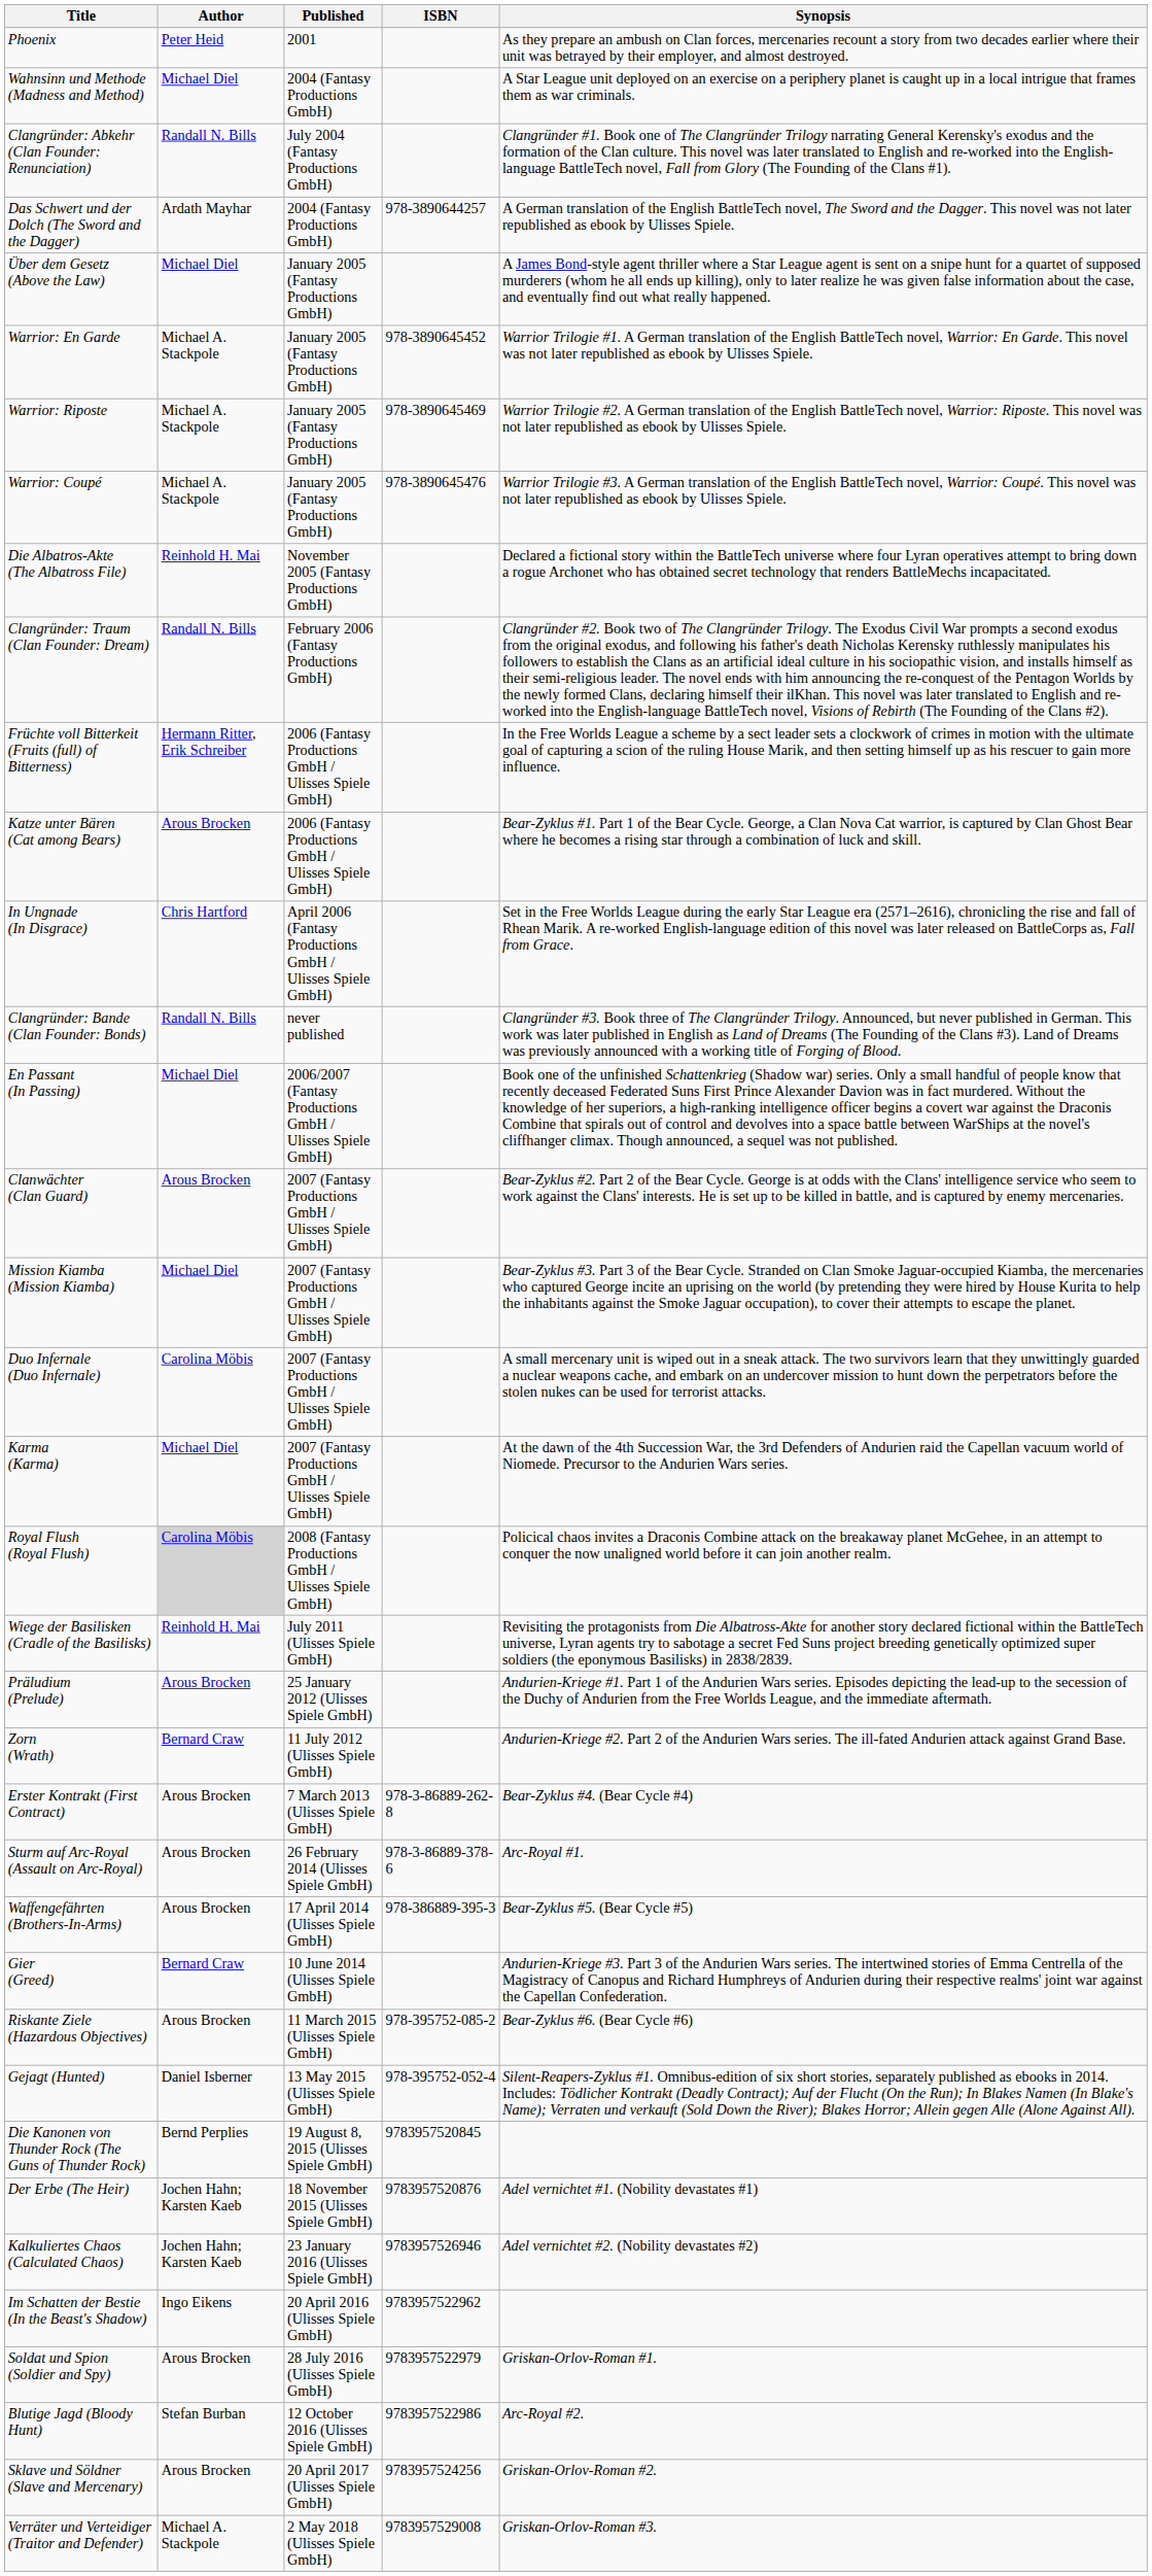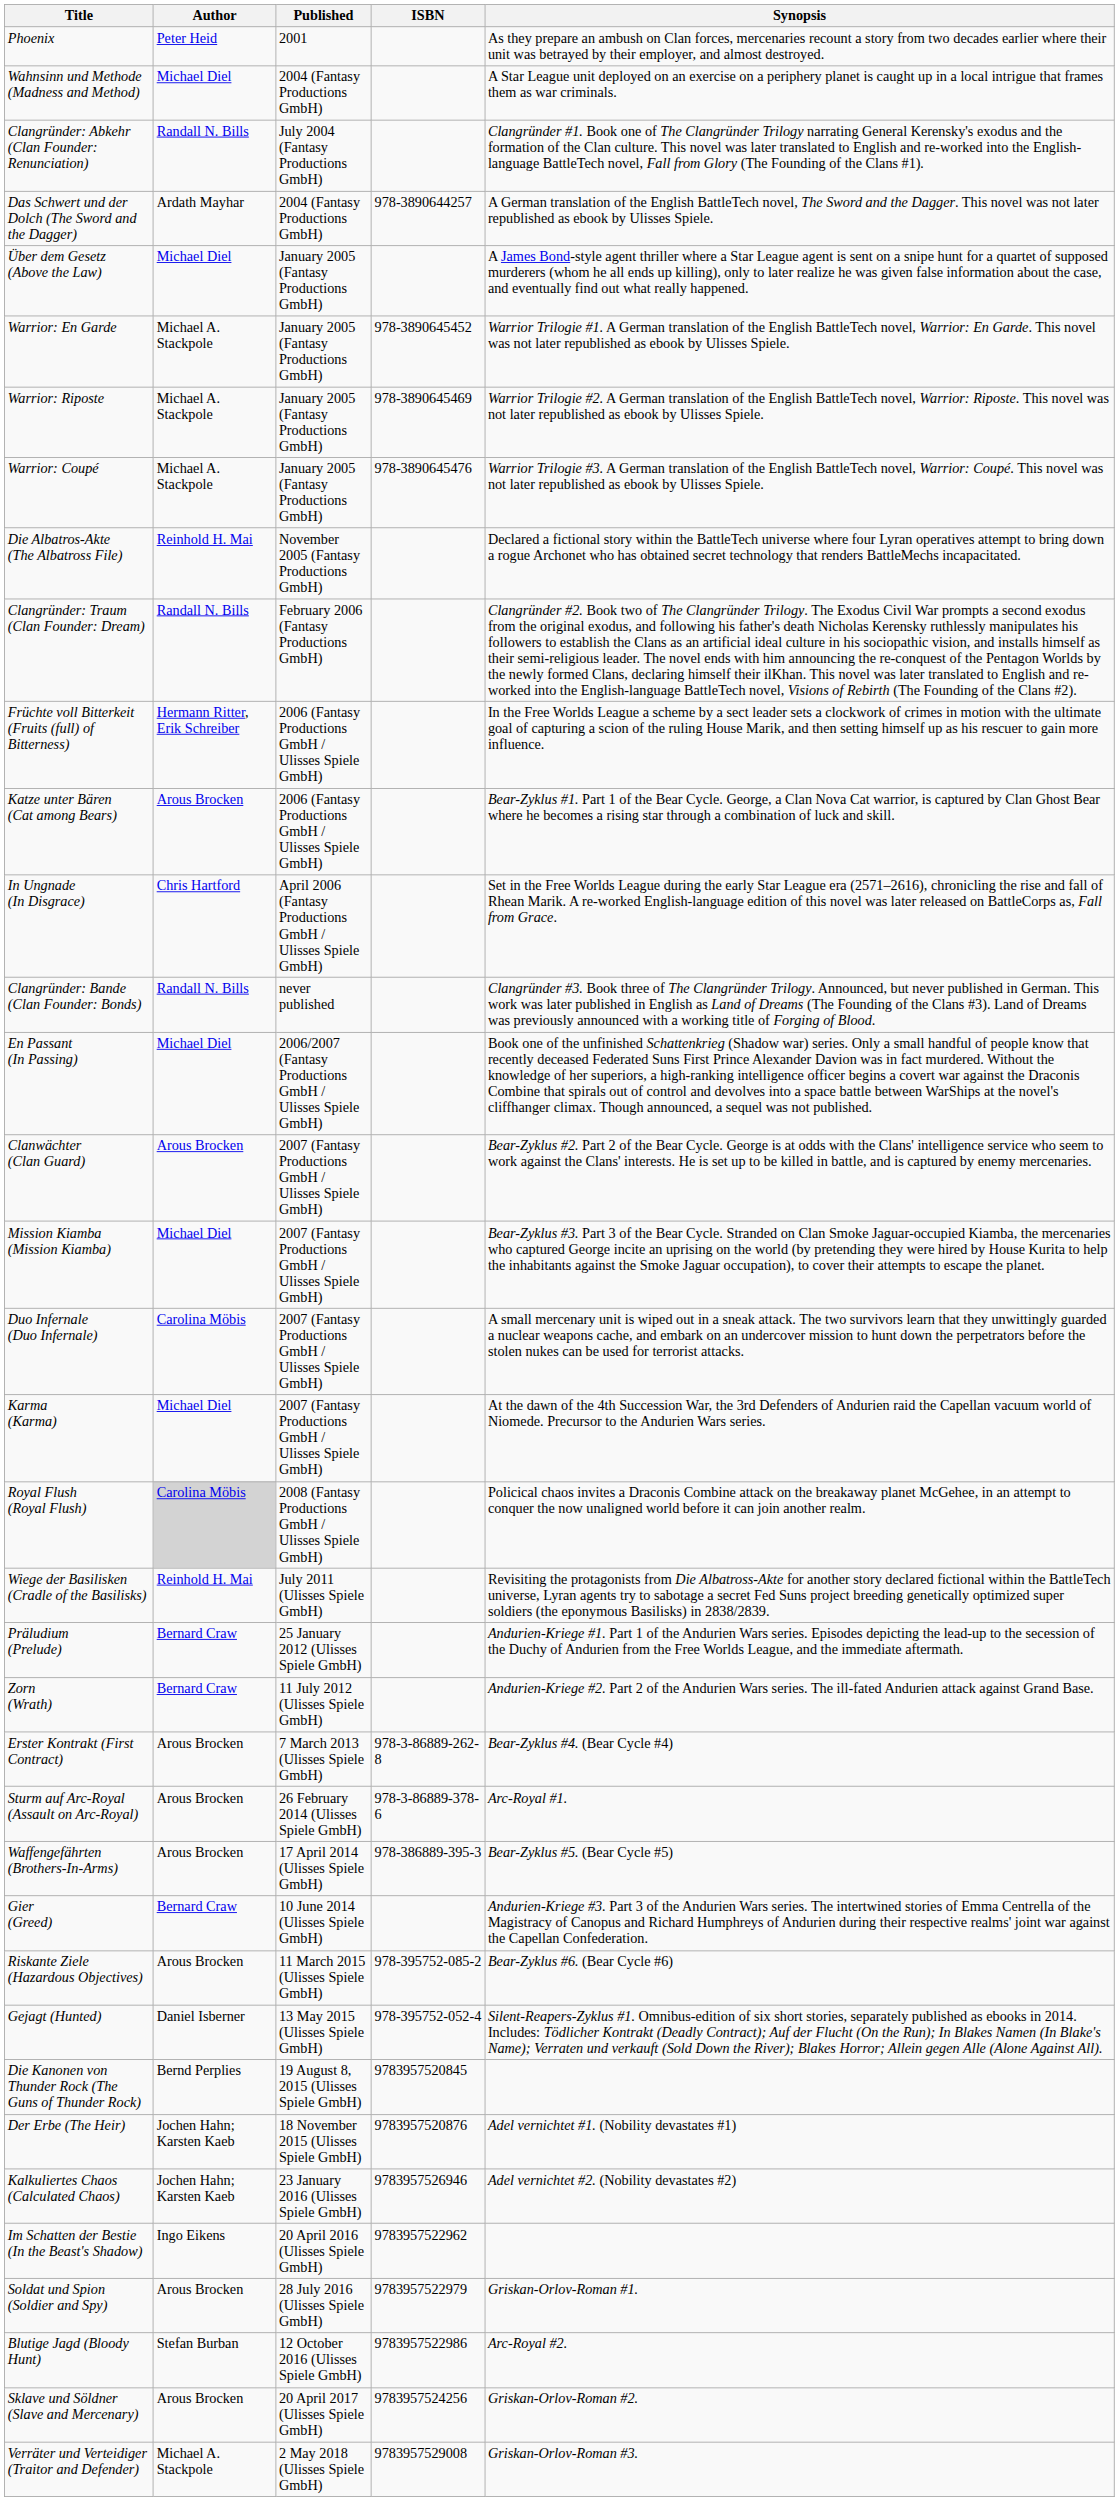 <table class="wikitable">
 <tr>
 <th width="160">Title</th>
 <th width="130">Author</th>
 <th width="100">Published</th>
 <th width="120">ISBN</th>
 <th>Synopsis</th>
 </tr>
 <tr valign="top">
 <td><em>Phoenix</em></td>
 <td><a href='#'>Peter Heid</a></td>
 <td>2001</td>
 <td></td>
 <td>As they prepare an ambush on Clan forces, mercenaries recount a story from two decades earlier where their unit was betrayed by their employer, and almost destroyed.</td>
 </tr>
 <tr valign="top">
 <td><em>Wahnsinn und Methode<br>(Madness and Method)</em></td>
 <td><a href='#'>Michael Diel</a></td>
 <td>2004 (Fantasy Productions GmbH)</td>
 <td></td>
 <td>A Star League unit deployed on an exercise on a periphery planet is caught up in a local intrigue that frames them as war criminals.</td>
 </tr>
 <tr valign="top">
 <td><em>Clangründer: Abkehr<br>(Clan Founder: Renunciation)</em></td>
 <td><a href='#'>Randall N. Bills</a></td>
 <td>July 2004 (Fantasy Productions GmbH)</td>
 <td></td>
 <td><em>Clangründer #1.</em> Book one of <em>The Clangründer Trilogy</em> narrating General Kerensky's exodus and the formation of the Clan culture. This novel was later translated to English and re-worked into the English-language BattleTech novel, <em>Fall from Glory</em> (The Founding of the Clans #1)<em>.</em></td>
 </tr>
 <tr valign="top">
 <td><em>Das Schwert und der Dolch (The Sword and the Dagger)</em></td>
 <td>Ardath Mayhar</td>
 <td>2004 (Fantasy Productions GmbH)</td>
 <td>978-3890644257</td>
 <td>A German translation of the English BattleTech novel, <em>The Sword and the Dagger</em>. This novel was not later republished as ebook by Ulisses Spiele.</td>
 </tr>
 <tr valign="top">
 <td><em>Über dem Gesetz<br>(Above the Law)</em></td>
 <td><a href='#'>Michael Diel</a></td>
 <td>January 2005 (Fantasy Productions GmbH)</td>
 <td></td>
 <td>A <a href='#'>James Bond</a>-style agent thriller where a Star League agent is sent on a snipe hunt for a quartet of supposed murderers (whom he all ends up killing), only to later realize he was given false information about the case, and eventually find out what really happened.</td>
 </tr>
 <tr valign="top">
 <td><em>Warrior: En Garde</em></td>
 <td>Michael A. Stackpole</td>
 <td>January 2005 (Fantasy Productions GmbH)</td>
 <td>978-3890645452</td>
 <td><em>Warrior Trilogie #1.</em> A German translation of the English BattleTech novel, <em>Warrior: En Garde</em>. This novel was not later republished as ebook by Ulisses Spiele.</td>
 </tr>
 <tr valign="top">
 <td><em>Warrior: Riposte</em></td>
 <td>Michael A. Stackpole</td>
 <td>January 2005 (Fantasy Productions GmbH)</td>
 <td>978-3890645469</td>
 <td><em>Warrior Trilogie #2.</em> A German translation of the English BattleTech novel, <em>Warrior: Riposte</em>. This novel was not later republished as ebook by Ulisses Spiele.</td>
 </tr>
 <tr valign="top">
 <td><em>Warrior: Coupé</em></td>
 <td>Michael A. Stackpole</td>
 <td>January 2005 (Fantasy Productions GmbH)</td>
 <td>978-3890645476</td>
 <td><em>Warrior Trilogie #3.</em> A German translation of the English BattleTech novel, <em>Warrior: Coupé</em>. This novel was not later republished as ebook by Ulisses Spiele.</td>
 </tr>
 <tr valign="top">
 <td><em>Die Albatros-Akte<br>(The Albatross File)</em></td>
 <td><a href='#'>Reinhold H. Mai</a></td>
 <td>November 2005 (Fantasy Productions GmbH)</td>
 <td></td>
 <td>Declared a fictional story within the BattleTech universe where four Lyran operatives attempt to bring down a rogue Archonet who has obtained secret technology that renders BattleMechs incapacitated.</td>
 </tr>
 <tr valign="top">
 <td><em>Clangründer: Traum<br>(Clan Founder: Dream)</em></td>
 <td><a href='#'>Randall N. Bills</a></td>
 <td>February 2006 (Fantasy Productions GmbH)</td>
 <td></td>
 <td><em>Clangründer #2.</em> Book two of <em>The Clangründer Trilogy</em>. The Exodus Civil War prompts a second exodus from the original exodus, and following his father's death Nicholas Kerensky ruthlessly manipulates his followers to establish the Clans as an artificial ideal culture in his sociopathic vision, and installs himself as their semi-religious leader. The novel ends with him announcing the re-conquest of the Pentagon Worlds by the newly formed Clans, declaring himself their ilKhan. This novel was later translated to English and re-worked into the English-language BattleTech novel, <em>Visions of Rebirth</em> (The Founding of the Clans #2).</td>
 </tr>
 <tr valign="top">
 <td><em>Früchte voll Bitterkeit<br>(Fruits (full) of Bitterness)</em></td>
 <td><a href='#'>Hermann Ritter</a>, <a href='#'>Erik Schreiber</a></td>
 <td>2006 (Fantasy Productions GmbH / Ulisses Spiele GmbH)</td>
 <td></td>
 <td>In the Free Worlds League a scheme by a sect leader sets a clockwork of crimes in motion with the ultimate goal of capturing a scion of the ruling House Marik, and then setting himself up as his rescuer to gain more influence.</td>
 </tr>
 <tr valign="top">
 <td><em>Katze unter Bären<br>(Cat among Bears)</em></td>
 <td><a href='#'>Arous Brocken</a></td>
 <td>2006 (Fantasy Productions GmbH / Ulisses Spiele GmbH)</td>
 <td></td>
 <td><em>Bear-Zyklus #1.</em> Part 1 of the Bear Cycle. George, a Clan Nova Cat warrior, is captured by Clan Ghost Bear where he becomes a rising star through a combination of luck and skill.</td>
 </tr>
 <tr valign="top">
 <td><em>In Ungnade<br>(In Disgrace)</em></td>
 <td><a href='#'>Chris Hartford</a></td>
 <td>April 2006 (Fantasy Productions GmbH / Ulisses Spiele GmbH)</td>
 <td></td>
 <td>Set in the Free Worlds League during the early Star League era (2571–2616), chronicling the rise and fall of Rhean Marik.  A re-worked English-language edition of this novel was later released on BattleCorps as, <em>Fall from Grace</em>.</td>
 </tr>
 <tr valign="top">
 <td><em>Clangründer: Bande<br>(Clan Founder: Bonds)</em></td>
 <td><a href='#'>Randall N. Bills</a></td>
 <td>never published</td>
 <td></td>
 <td><em>Clangründer #3.</em> Book three of <em>The Clangründer Trilogy</em>. Announced, but never published in German. This work was later published in English as <em>Land of Dreams</em> (The Founding of the Clans #3). Land of Dreams was previously announced with a working title of <em>Forging of Blood</em>.</td>
 </tr>
 <tr valign="top">
 <td><em>En Passant<br>(In Passing)</em></td>
 <td><a href='#'>Michael Diel</a></td>
 <td>2006/2007 (Fantasy Productions GmbH / Ulisses Spiele GmbH)</td>
 <td></td>
 <td>Book one of the unfinished <em>Schattenkrieg</em> (Shadow war) series. Only a small handful of people know that recently deceased Federated Suns First Prince Alexander Davion was in fact murdered. Without the knowledge of her superiors, a high-ranking intelligence officer begins a covert war against the Draconis Combine that spirals out of control and devolves into a space battle between WarShips at the novel's cliffhanger climax. Though announced, a sequel was not published.</td>
 </tr>
 <tr valign="top">
 <td><em>Clanwächter<br>(Clan Guard)</em></td>
 <td><a href='#'>Arous Brocken</a></td>
 <td>2007 (Fantasy Productions GmbH / Ulisses Spiele GmbH)</td>
 <td></td>
 <td><em>Bear-Zyklus #2.</em> Part 2 of the Bear Cycle. George is at odds with the Clans' intelligence service who seem to work against the Clans' interests. He is set up to be killed in battle, and is captured by enemy mercenaries.</td>
 </tr>
 <tr valign="top">
 <td><em>Mission Kiamba<br>(Mission Kiamba)</em></td>
 <td><a href='#'>Michael Diel</a></td>
 <td>2007 (Fantasy Productions GmbH / Ulisses Spiele GmbH)</td>
 <td></td>
 <td><em>Bear-Zyklus #3.</em> Part 3 of the Bear Cycle. Stranded on Clan Smoke Jaguar-occupied Kiamba, the mercenaries who captured George incite an uprising on the world (by pretending they were hired by House Kurita to help the inhabitants against the Smoke Jaguar occupation), to cover their attempts to escape the planet.</td>
 </tr>
 <tr valign="top">
 <td><em>Duo Infernale<br>(Duo Infernale)</em></td>
 <td><a href='#'>Carolina Möbis</a></td>
 <td>2007 (Fantasy Productions GmbH / Ulisses Spiele GmbH)</td>
 <td></td>
 <td>A small mercenary unit is wiped out in a sneak attack. The two survivors learn that they unwittingly guarded a nuclear weapons cache, and embark on an undercover mission to hunt down the perpetrators before the stolen nukes can be used for terrorist attacks.</td>
 </tr>
 <tr valign="top">
 <td><em>Karma<br>(Karma)</em></td>
 <td><a href='#'>Michael Diel</a></td>
 <td>2007 (Fantasy Productions GmbH / Ulisses Spiele GmbH)</td>
 <td></td>
 <td>At the dawn of the 4th Succession War, the 3rd Defenders of Andurien raid the Capellan vacuum world of Niomede. Precursor to the Andurien Wars series.</td>
 </tr>
 <tr valign="top">
 <td><em>Royal Flush<br>(Royal Flush)</em></td>
 <td style="background: lightgrey;"><a href='#'>Carolina Möbis</a></td>
 <td>2008 (Fantasy Productions GmbH / Ulisses Spiele GmbH)</td>
 <td></td>
 <td>Policical chaos invites a Draconis Combine attack on the breakaway planet McGehee, in an attempt to conquer the now unaligned world before it can join another realm.</td>
 </tr>
 <tr valign="top">
 <td><em>Wiege der Basilisken<br>(Cradle of the Basilisks)</em></td>
 <td><a href='#'>Reinhold H. Mai</a></td>
 <td>July 2011 (Ulisses Spiele GmbH)</td>
 <td></td>
 <td>Revisiting the protagonists from <em>Die Albatross-Akte</em> for another story declared fictional within the BattleTech universe, Lyran agents try to sabotage a secret Fed Suns project breeding genetically optimized super soldiers (the eponymous Basilisks) in 2838/2839.</td>
 </tr>
 <tr valign="top">
 <td><em>Präludium<br>(Prelude)</em></td>
-<td><a href='#'>Arous Brocken</a></td>
+<td><a href='#'>Bernard Craw</a></td>
 <td>25 January 2012 (Ulisses Spiele GmbH)</td>
 <td></td>
 <td><em>Andurien-Kriege #1.</em> Part 1 of the Andurien Wars series. Episodes depicting the lead-up to the secession of the Duchy of Andurien from the Free Worlds League, and the immediate aftermath.</td>
 </tr>
 <tr valign="top">
 <td><em>Zorn<br>(Wrath)</em></td>
 <td><a href='#'>Bernard Craw</a></td>
 <td>11 July 2012 (Ulisses Spiele GmbH)</td>
 <td></td>
 <td><em>Andurien-Kriege #2.</em> Part 2 of the Andurien Wars series. The ill-fated Andurien attack against Grand Base.</td>
 </tr>
 <tr valign="top">
 <td><em>Erster Kontrakt (First Contract)</em></td>
 <td>Arous Brocken</td>
 <td>7 March 2013 (Ulisses Spiele GmbH)</td>
 <td>978-3-86889-262-8</td>
 <td><em>Bear-Zyklus #4.</em> (Bear Cycle #4)</td>
 </tr>
 <tr valign="top">
 <td><em>Sturm auf Arc-Royal (Assault on Arc-Royal)</em></td>
 <td>Arous Brocken</td>
 <td>26 February 2014 (Ulisses Spiele GmbH)</td>
 <td>978-3-86889-378-6</td>
 <td><em>Arc-Royal #1.</em></td>
 </tr>
 <tr valign="top">
 <td><em>Waffengefährten (Brothers-In-Arms)</em></td>
 <td>Arous Brocken</td>
 <td>17 April 2014 (Ulisses Spiele GmbH)</td>
 <td>978-386889-395-3</td>
 <td><em>Bear-Zyklus #5.</em> (Bear Cycle #5)</td>
 </tr>
 <tr valign="top">
 <td><em>Gier<br>(Greed)</em></td>
 <td><a href='#'>Bernard Craw</a></td>
 <td>10 June 2014 (Ulisses Spiele GmbH)</td>
 <td></td>
 <td><em>Andurien-Kriege #3.</em> Part 3 of the Andurien Wars series. The intertwined stories of Emma Centrella of the Magistracy of Canopus and Richard Humphreys of Andurien during their respective realms' joint war against the Capellan Confederation.</td>
 </tr>
 <tr valign="top">
 <td><em>Riskante Ziele (Hazardous Objectives)</em></td>
 <td>Arous Brocken</td>
 <td>11 March 2015 (Ulisses Spiele GmbH)</td>
 <td>978-395752-085-2</td>
 <td><em>Bear-Zyklus #6.</em> (Bear Cycle #6)</td>
 </tr>
 <tr valign="top">
 <td><em>Gejagt (Hunted)</em></td>
 <td>Daniel Isberner</td>
 <td>13 May 2015 (Ulisses Spiele GmbH)</td>
 <td>978-395752-052-4</td>
 <td><em>Silent-Reapers-Zyklus #1.</em> Omnibus-edition of six short stories, separately published as ebooks in 2014. Includes: <em>Tödlicher Kontrakt (Deadly Contract); Auf der Flucht (On the Run); In Blakes Namen (In Blake's Name); Verraten und verkauft (Sold Down the River); Blakes Horror; Allein gegen Alle (Alone Against All).</em></td>
 </tr>
 <tr valign="top">
 <td><em>Die Kanonen von Thunder Rock (The Guns of Thunder Rock)</em></td>
 <td>Bernd Perplies</td>
 <td>19 August 8, 2015 (Ulisses Spiele GmbH)</td>
 <td>9783957520845</td>
 <td></td>
 </tr>
 <tr valign="top">
 <td><em>Der Erbe (The Heir)</em></td>
 <td>Jochen Hahn; Karsten Kaeb</td>
 <td>18 November 2015 (Ulisses Spiele GmbH)</td>
 <td>9783957520876</td>
 <td><em>Adel vernichtet #1.</em> (Nobility devastates #1)</td>
 </tr>
 <tr valign="top">
 <td><em>Kalkuliertes Chaos (Calculated Chaos)</em></td>
 <td>Jochen Hahn; Karsten Kaeb</td>
 <td>23 January 2016 (Ulisses Spiele GmbH)</td>
 <td>9783957526946</td>
 <td><em>Adel vernichtet #2.</em> (Nobility devastates #2)</td>
 </tr>
 <tr valign="top">
 <td><em>Im Schatten der Bestie (In the Beast's Shadow)</em></td>
 <td>Ingo Eikens</td>
 <td>20 April 2016 (Ulisses Spiele GmbH)</td>
 <td>9783957522962</td>
 <td></td>
 </tr>
 <tr valign="top">
 <td><em>Soldat und Spion (Soldier and Spy)</em></td>
 <td>Arous Brocken</td>
 <td>28 July 2016 (Ulisses Spiele GmbH)</td>
 <td>9783957522979</td>
 <td><em>Griskan-Orlov-Roman #1.</em></td>
 </tr>
 <tr valign="top">
 <td><em>Blutige Jagd (Bloody Hunt)</em></td>
 <td>Stefan Burban</td>
 <td>12 October 2016 (Ulisses Spiele GmbH)</td>
 <td>9783957522986</td>
 <td><em>Arc-Royal #2.</em></td>
 </tr>
 <tr valign="top">
 <td><em>Sklave und Söldner (Slave and Mercenary)</em></td>
 <td>Arous Brocken</td>
 <td>20 April 2017 (Ulisses Spiele GmbH)</td>
 <td>9783957524256</td>
 <td><em>Griskan-Orlov-Roman #2.</em></td>
 </tr>
 <tr valign="top">
 <td><em>Verräter und Verteidiger (Traitor and Defender)</em></td>
 <td>Michael A. Stackpole</td>
 <td>2 May 2018 (Ulisses Spiele GmbH)</td>
 <td>9783957529008</td>
 <td><em>Griskan-Orlov-Roman #3.</em></td>
 </tr>
 </table>
